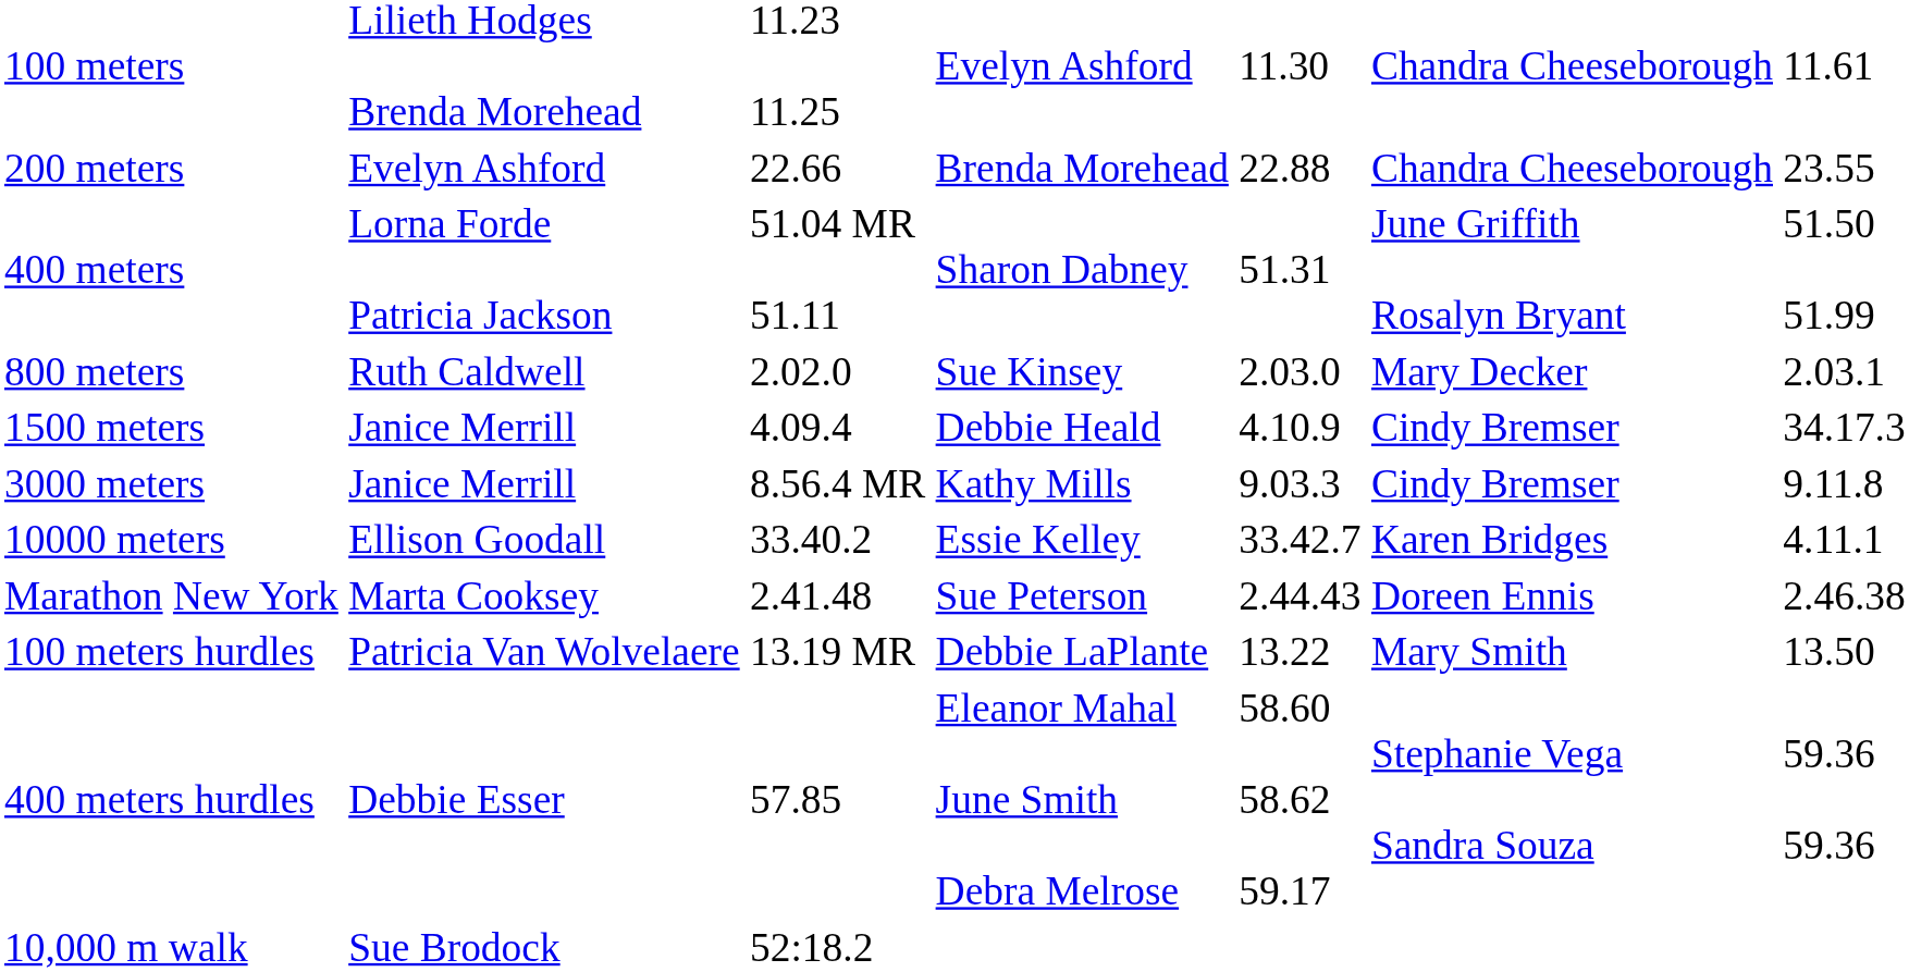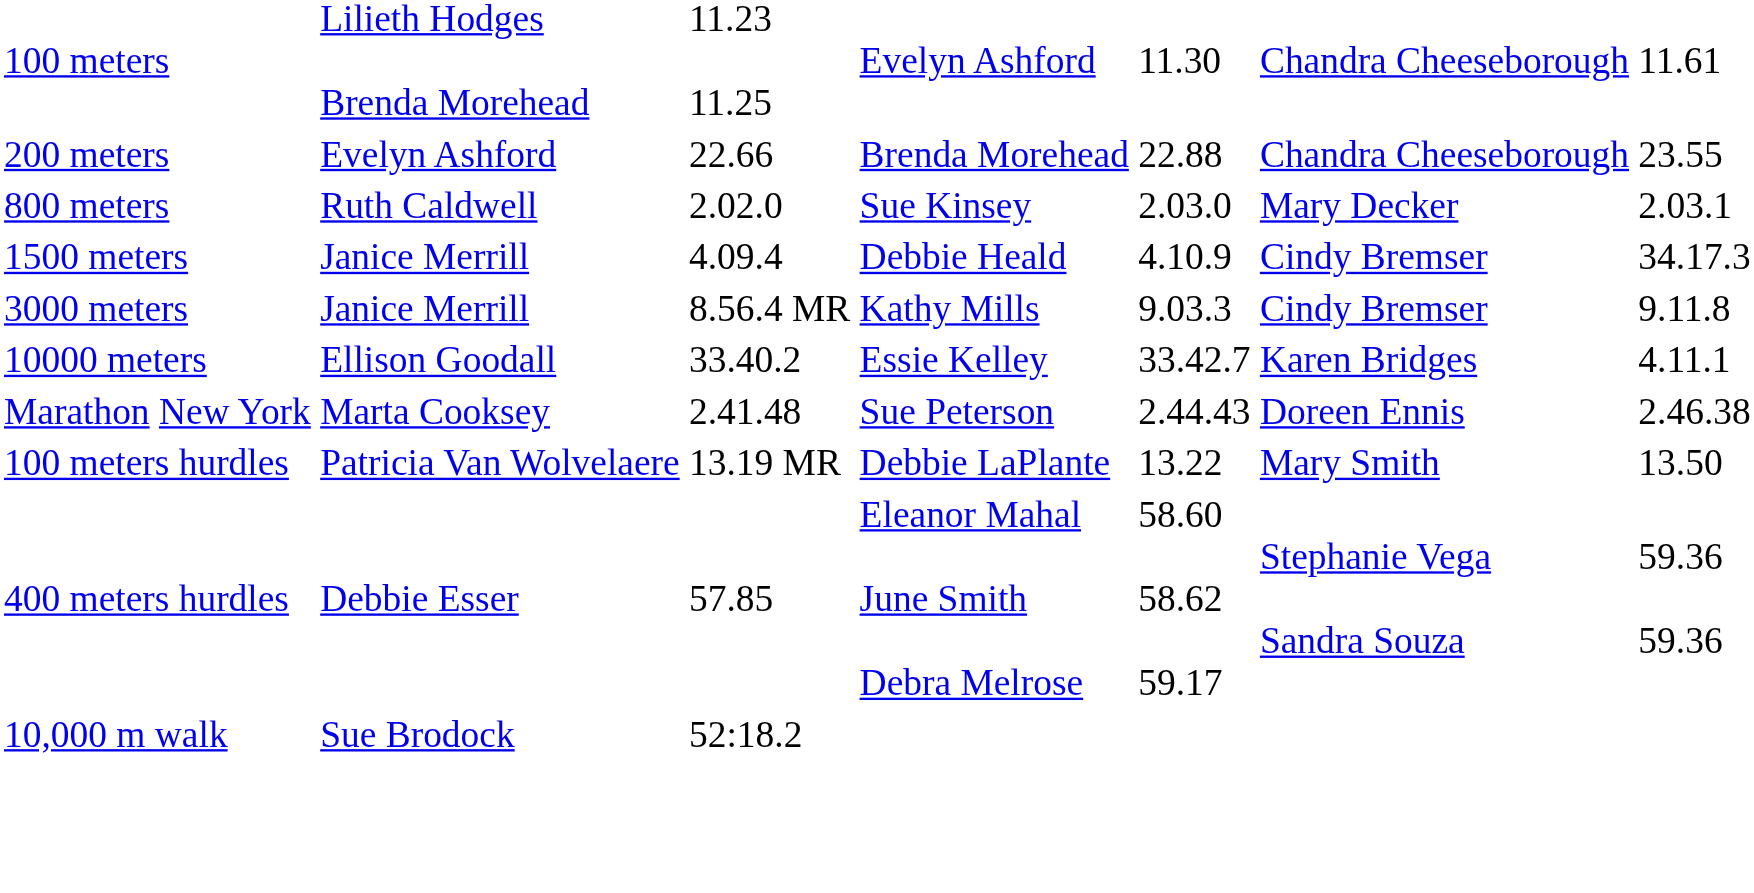 <table>
 <tr>
 <td><a href='#'>100 meters</a></td>
 <td><a href='#'>Lilieth Hodges</a><br><br><a href='#'>Brenda Morehead</a></td>
 <td>11.23<br><br>11.25</td>
 <td><a href='#'>Evelyn Ashford</a></td>
 <td>11.30</td>
 <td><a href='#'>Chandra Cheeseborough</a></td>
 <td>11.61</td>
 </tr>
 <tr>
 <td><a href='#'>200 meters</a></td>
 <td><a href='#'>Evelyn Ashford</a></td>
 <td>22.66</td>
 <td><a href='#'>Brenda Morehead</a></td>
 <td>22.88</td>
 <td><a href='#'>Chandra Cheeseborough</a></td>
 <td>23.55</td>
-</tr>
-<tr>
-<td><a href='#'>400 meters</a></td>
-<td><a href='#'>Lorna Forde</a><br><br><a href='#'>Patricia Jackson</a></td>
-<td>51.04 MR<br><br>51.11</td>
-<td><a href='#'>Sharon Dabney</a></td>
-<td>51.31</td>
-<td><a href='#'>June Griffith</a><br><br><a href='#'>Rosalyn Bryant</a></td>
-<td>51.50<br><br>51.99</td>
 </tr>
 <tr>
 <td><a href='#'>800 meters</a></td>
 <td><a href='#'>Ruth Caldwell</a></td>
 <td>2.02.0</td>
 <td><a href='#'>Sue Kinsey</a></td>
 <td>2.03.0</td>
 <td><a href='#'>Mary Decker</a></td>
 <td>2.03.1</td>
 </tr>
 <tr>
 <td><a href='#'>1500 meters</a></td>
 <td><a href='#'>Janice Merrill</a></td>
 <td>4.09.4</td>
 <td><a href='#'>Debbie Heald</a></td>
 <td>4.10.9</td>
 <td><a href='#'>Cindy Bremser</a></td>
 <td>34.17.3</td>
 </tr>
 <tr>
 <td><a href='#'>3000 meters</a></td>
 <td><a href='#'>Janice Merrill</a></td>
 <td>8.56.4	MR</td>
 <td><a href='#'>Kathy Mills</a></td>
 <td>9.03.3</td>
 <td><a href='#'>Cindy Bremser</a></td>
 <td>9.11.8</td>
 </tr>
 <tr>
 <td><a href='#'>10000 meters</a></td>
 <td><a href='#'>Ellison Goodall</a></td>
 <td>33.40.2</td>
 <td><a href='#'>Essie Kelley</a></td>
 <td>33.42.7</td>
 <td><a href='#'>Karen Bridges</a></td>
 <td>4.11.1</td>
 </tr>
 <tr>
 <td><a href='#'>Marathon</a> <a href='#'>New York</a></td>
 <td><a href='#'>Marta Cooksey</a></td>
 <td>2.41.48</td>
 <td><a href='#'>Sue Peterson</a></td>
 <td>2.44.43</td>
 <td><a href='#'>Doreen Ennis</a></td>
 <td>2.46.38</td>
 </tr>
 <tr>
 <td><a href='#'>100 meters hurdles</a></td>
 <td><a href='#'>Patricia Van Wolvelaere</a></td>
 <td>13.19	MR</td>
 <td><a href='#'>Debbie LaPlante</a></td>
 <td>13.22</td>
 <td><a href='#'>Mary Smith</a></td>
 <td>13.50</td>
 </tr>
 <tr>
 <td><a href='#'>400 meters hurdles</a></td>
 <td><a href='#'>Debbie Esser</a></td>
 <td>57.85</td>
 <td><a href='#'>Eleanor Mahal</a><br><br><a href='#'>June Smith</a><br><br><a href='#'>Debra Melrose</a></td>
 <td>58.60<br><br>58.62<br><br>59.17</td>
 <td><a href='#'>Stephanie Vega</a><br><br><a href='#'>Sandra Souza</a></td>
 <td>59.36<br><br>59.36</td>
 </tr>
 <tr>
 <td><a href='#'>10,000 m walk</a></td>
 <td><a href='#'>Sue Brodock</a></td>
 <td>52:18.2</td>
 <td></td>
 <td></td>
 <td></td>
 <td></td>
 </tr>
 </table>
